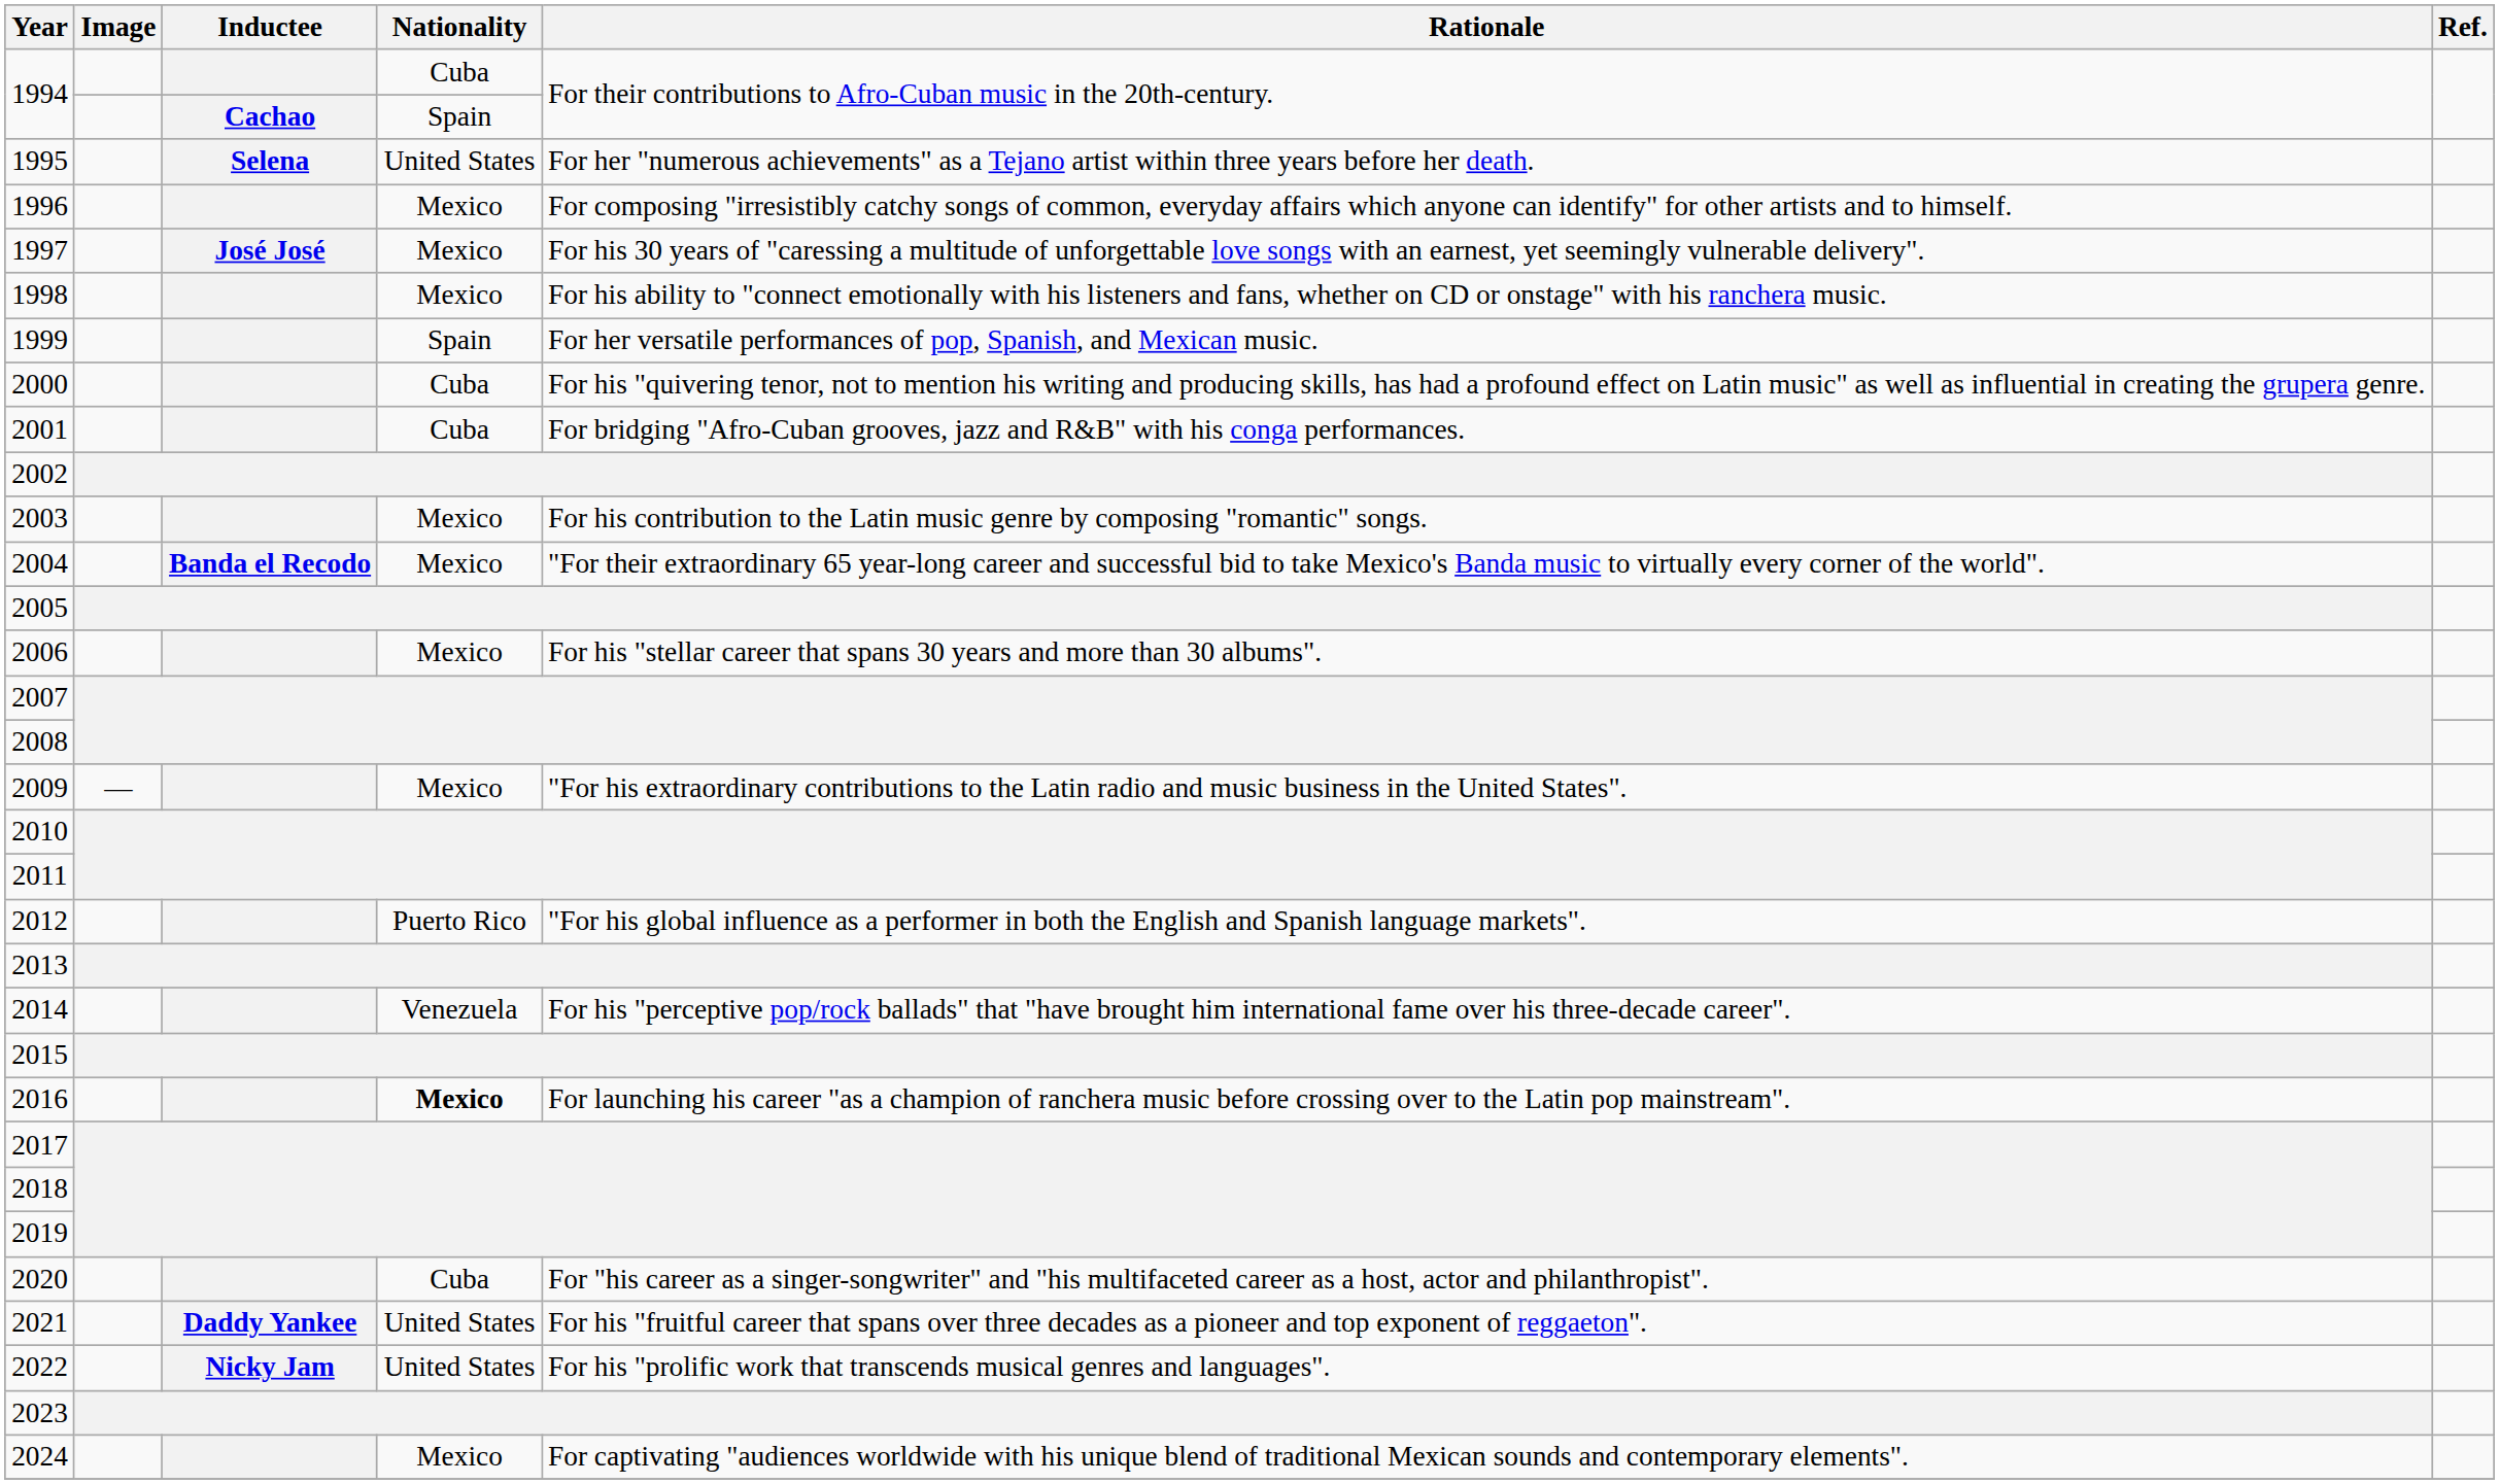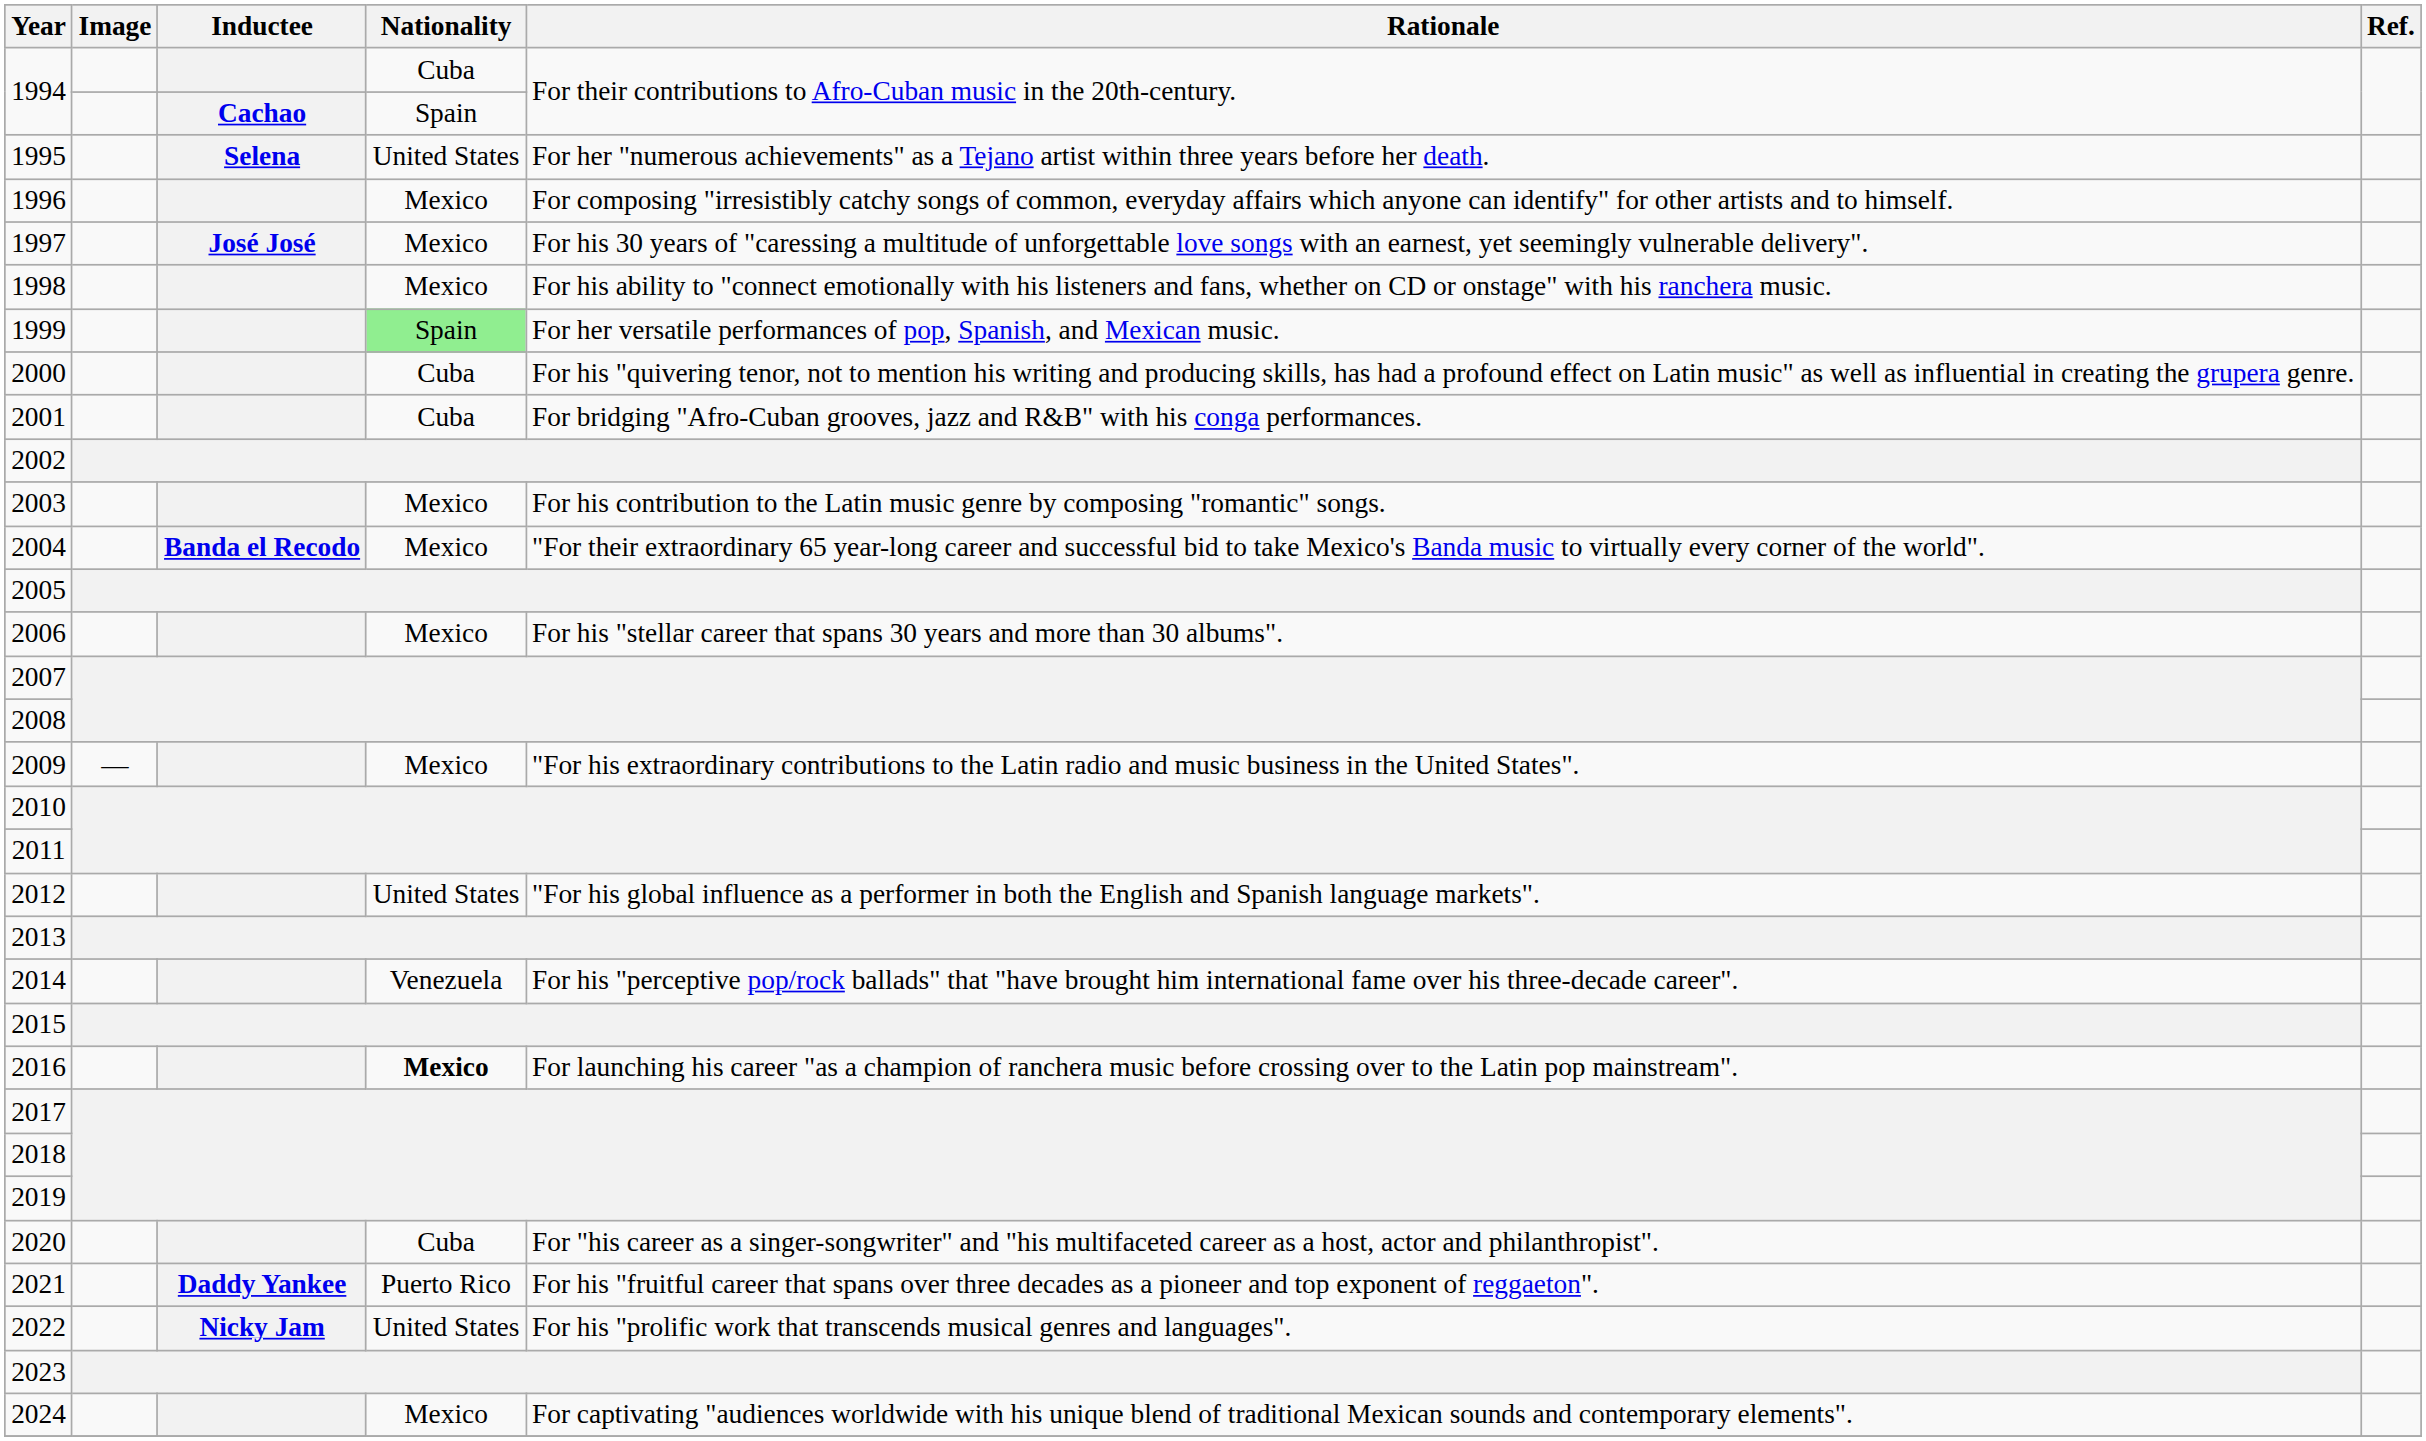 <table class="wikitable sortable plainrowheaders" style="text-align:center;">
 <tr>
 <th scope=col>Year</th>
 <th scope=col class=unsortable>Image</th>
 <th scope=col>Inductee</th>
 <th scope=col>Nationality</th>
 <th scope=col class=unsortable>Rationale</th>
 <th scope=col class=unsortable>Ref.</th>
 </tr>
 <tr>
 <td rowspan="2">1994</td>
 <td></td>
 <th scope=row></th>
 <td>Cuba</td>
 <td rowspan="2" style="text-align:left">For their contributions to <a href='#'>Afro-Cuban music</a> in the 20th-century.</td>
 <td rowspan="2"></td>
 </tr>
 <tr>
 <td></td>
 <th scope=row><a href='#'>Cachao</a></th>
 <td>Spain</td>
 </tr>
 <tr>
 <td>1995</td>
 <td></td>
 <th scope=row><a href='#'>Selena</a></th>
 <td>United States</td>
 <td style="text-align:left">For her "numerous achievements" as a <a href='#'>Tejano</a> artist within three years before her <a href='#'>death</a>.</td>
 <td></td>
 </tr>
 <tr>
 <td>1996</td>
 <td></td>
 <th scope=row></th>
 <td>Mexico</td>
 <td style="text-align:left">For composing "irresistibly catchy songs of common, everyday affairs which anyone can identify" for other artists and to himself.</td>
 <td></td>
 </tr>
 <tr>
 <td>1997</td>
 <td></td>
 <th scope=row><a href='#'>José José</a></th>
 <td>Mexico</td>
 <td style="text-align:left">For his 30 years of "caressing a multitude of unforgettable <a href='#'>love songs</a> with an earnest, yet seemingly vulnerable delivery".</td>
 <td></td>
 </tr>
 <tr>
 <td>1998</td>
 <td></td>
 <th scope=row></th>
 <td>Mexico</td>
 <td style="text-align:left">For his ability to "connect emotionally with his listeners and fans, whether on CD or onstage" with his <a href='#'>ranchera</a> music.</td>
 <td></td>
 </tr>
 <tr>
 <td>1999</td>
 <td></td>
 <th scope=row></th>
-<td>Spain</td>
+<td style="background: lightgreen;">Spain</td>
 <td style="text-align:left">For her versatile performances of <a href='#'>pop</a>, <a href='#'>Spanish</a>, and <a href='#'>Mexican</a> music.</td>
 <td></td>
 </tr>
 <tr>
 <td>2000</td>
 <td></td>
 <th scope=row></th>
 <td>Cuba</td>
 <td style="text-align:left">For his "quivering tenor, not to mention his writing and producing skills, has had a profound effect on Latin music" as well as influential in creating the <a href='#'>grupera</a> genre.</td>
 <td></td>
 </tr>
 <tr>
 <td>2001</td>
 <td></td>
 <th scope=row></th>
 <td>Cuba</td>
 <td style="text-align:left">For bridging "Afro-Cuban grooves, jazz and R&B" with his <a href='#'>conga</a> performances.</td>
 <td></td>
 </tr>
 <tr>
 <td>2002</td>
 <th scope=row colspan=4> </th>
 <td></td>
 </tr>
 <tr>
 <td>2003</td>
 <td></td>
 <th scope=row></th>
 <td>Mexico</td>
 <td style="text-align:left">For his contribution to the Latin music genre by composing "romantic" songs.</td>
 <td></td>
 </tr>
 <tr>
 <td>2004</td>
 <td></td>
 <th scope=row><a href='#'>Banda el Recodo</a></th>
 <td>Mexico</td>
 <td style="text-align:left">"For their extraordinary 65 year-long career and successful bid to take Mexico's <a href='#'>Banda music</a> to virtually every corner of the world".</td>
 <td></td>
 </tr>
 <tr>
 <td>2005</td>
 <th scope=row colspan=4> </th>
 <td></td>
 </tr>
 <tr>
 <td>2006</td>
 <td></td>
 <th scope=row></th>
 <td>Mexico</td>
 <td style="text-align:left">For his "stellar career that spans 30 years and more than 30 albums".</td>
 <td></td>
 </tr>
 <tr>
 <td>2007</td>
 <th scope=row colspan=4 rowspan=2> </th>
 <td></td>
 </tr>
 <tr>
 <td>2008</td>
 <td></td>
 </tr>
 <tr>
 <td>2009</td>
 <td>—</td>
 <th scope=row></th>
 <td>Mexico</td>
 <td style="text-align:left">"For his extraordinary contributions to the Latin radio and music business in the United States".</td>
 <td></td>
 </tr>
 <tr>
 <td>2010</td>
 <th scope=row colspan=4 rowspan=2> </th>
 <td></td>
 </tr>
 <tr>
 <td>2011</td>
 <td></td>
 </tr>
 <tr>
 <td>2012</td>
 <td></td>
 <th scope=row></th>
-<td>Puerto Rico</td>
+<td>United States</td>
 <td style="text-align:left">"For his global influence as a performer in both the English and Spanish language markets".</td>
 <td></td>
 </tr>
 <tr>
 <td>2013</td>
 <th scope=row colspan=4> </th>
 <td></td>
 </tr>
 <tr>
 <td>2014</td>
 <td></td>
 <th scope=row></th>
 <td>Venezuela</td>
 <td style="text-align:left">For his "perceptive <a href='#'>pop/rock</a> ballads" that "have brought him international fame over his three-decade career".</td>
 <td></td>
 </tr>
 <tr>
 <td>2015</td>
 <th scope=row colspan=4> </th>
 <td></td>
 </tr>
 <tr>
 <td>2016</td>
 <td></td>
 <th scope=row></th>
 <td><strong>Mexico</strong></td>
 <td style="text-align:left">For launching his career "as a champion of ranchera music before crossing over to the Latin pop mainstream".</td>
 <td></td>
 </tr>
 <tr>
 <td>2017</td>
 <th scope=row colspan=4 rowspan=3> </th>
 <td></td>
 </tr>
 <tr>
 <td>2018</td>
 <td></td>
 </tr>
 <tr>
 <td>2019</td>
 <td></td>
 </tr>
 <tr>
 <td>2020</td>
 <td></td>
 <th scope=row style="text-align:center;"></th>
 <td>Cuba</td>
 <td style="text-align:left">For "his career as a singer-songwriter" and "his multifaceted career as a host, actor and philanthropist".</td>
 <td></td>
 </tr>
 <tr>
 <td>2021</td>
 <td></td>
 <th scope=row style="text-align:center;"><a href='#'>Daddy Yankee</a></th>
-<td>United States</td>
+<td>Puerto Rico</td>
 <td style="text-align:left">For his "fruitful career that spans over three decades as a pioneer and top exponent of <a href='#'>reggaeton</a>".</td>
 <td></td>
 </tr>
 <tr>
 <td>2022</td>
 <td></td>
 <th scope=row style="text-align:center;"><a href='#'>Nicky Jam</a></th>
 <td>United States</td>
 <td style="text-align:left">For his "prolific work that transcends musical genres and languages".</td>
 <td></td>
 </tr>
 <tr>
 <td>2023</td>
 <th scope=row colspan=4> </th>
 <td></td>
 </tr>
 <tr>
 <td>2024</td>
 <td></td>
 <th scope=row style="text-align:center;"></th>
 <td>Mexico</td>
 <td style="text-align:left">For captivating "audiences worldwide with his unique blend of traditional Mexican sounds and contemporary elements".</td>
 <td></td>
 </tr>
 <tr>
 </tr>
 </table>
